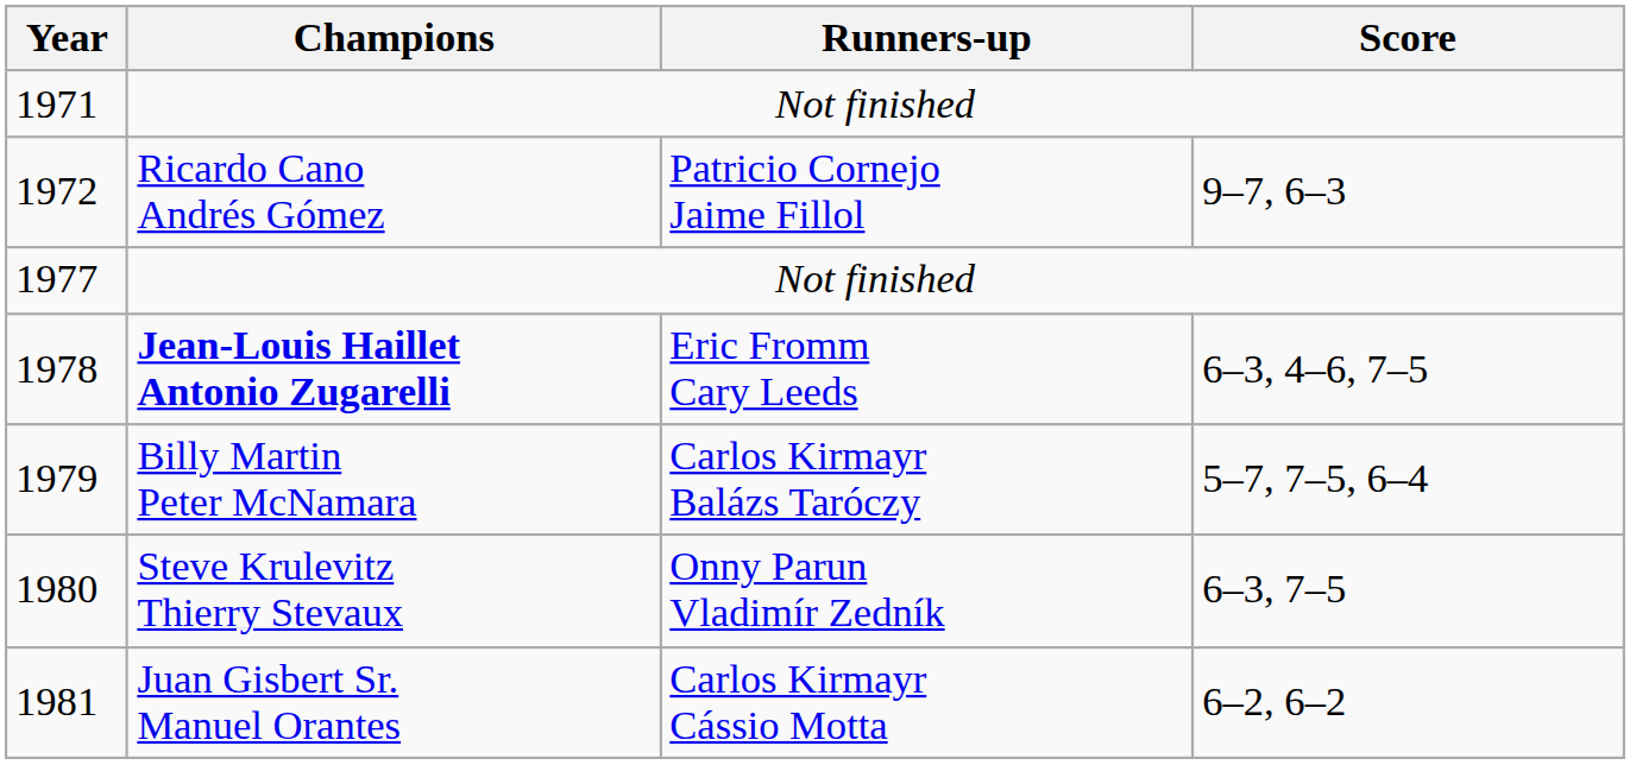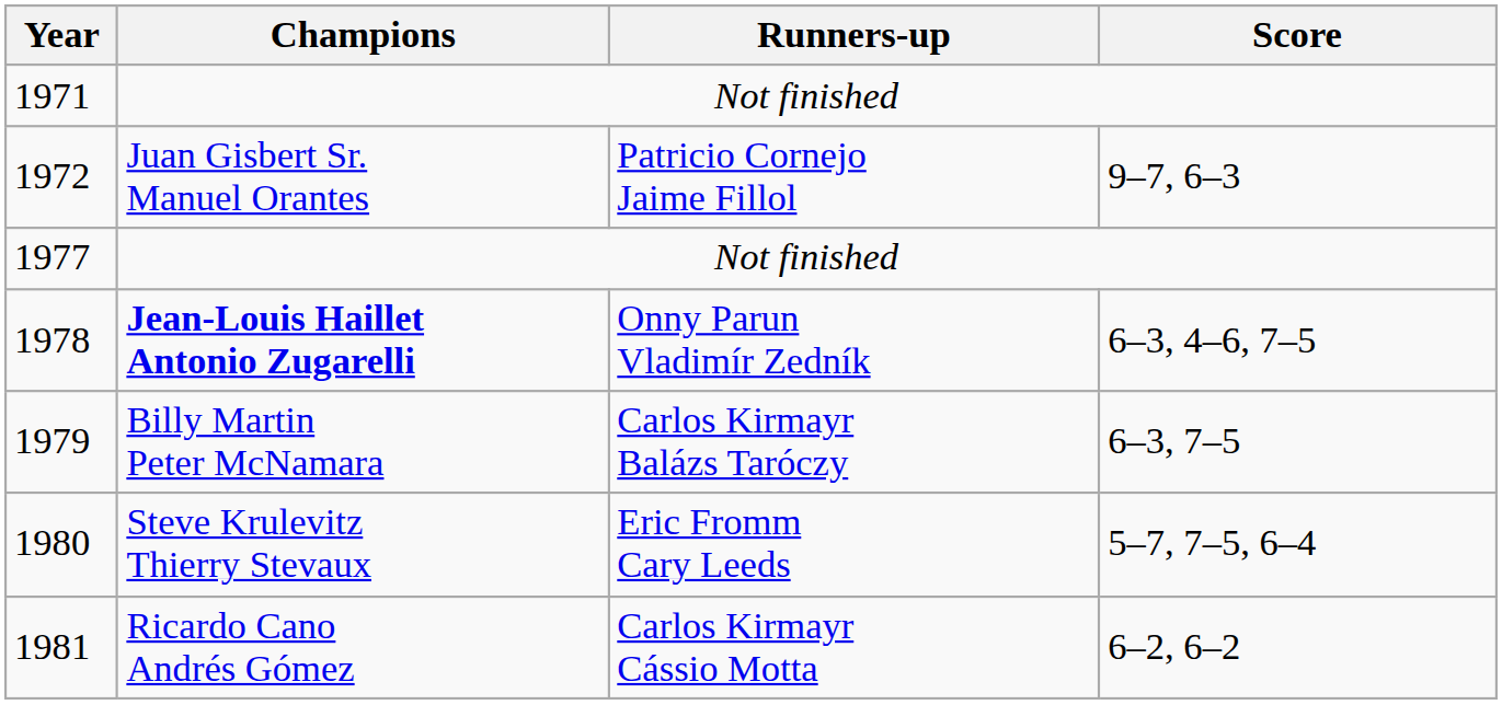 <table class="wikitable">
 <tr>
 <th style="width:40px">Year</th>
 <th style="width:200px">Champions</th>
 <th style="width:200px">Runners-up</th>
 <th style="width:160px" class="unsortable">Score</th>
 </tr>
 <tr>
 <td>1971</td>
 <td colspan=3 align=center><em>Not finished</em></td>
 </tr>
 <tr>
 <td>1972</td>
-<td> <a href='#'>Ricardo Cano</a><br> <a href='#'>Andrés Gómez</a></td>
+<td> <a href='#'>Juan Gisbert Sr.</a><br> <a href='#'>Manuel Orantes</a></td>
 <td> <a href='#'>Patricio Cornejo</a><br> <a href='#'>Jaime Fillol</a></td>
 <td>9–7, 6–3</td>
 </tr>
 <tr>
 <td>1977</td>
 <td colspan=3 align=center><em>Not finished</em></td>
 </tr>
 <tr>
 <td>1978</td>
 <td><strong> <a href='#'>Jean-Louis Haillet</a><br> <a href='#'>Antonio Zugarelli</a></strong></td>
-<td> <a href='#'>Eric Fromm</a><br> <a href='#'>Cary Leeds</a></td>
+<td> <a href='#'>Onny Parun</a><br> <a href='#'>Vladimír Zedník</a></td>
 <td>6–3, 4–6, 7–5</td>
 </tr>
 <tr>
 <td>1979</td>
 <td> <a href='#'>Billy Martin</a><br> <a href='#'>Peter McNamara</a></td>
 <td> <a href='#'>Carlos Kirmayr</a><br> <a href='#'>Balázs Taróczy</a></td>
-<td>5–7, 7–5, 6–4</td>
+<td>6–3, 7–5</td>
 </tr>
 <tr>
 <td>1980</td>
 <td> <a href='#'>Steve Krulevitz</a><br> <a href='#'>Thierry Stevaux</a></td>
-<td> <a href='#'>Onny Parun</a><br> <a href='#'>Vladimír Zedník</a></td>
-<td>6–3, 7–5</td>
+<td> <a href='#'>Eric Fromm</a><br> <a href='#'>Cary Leeds</a></td>
+<td>5–7, 7–5, 6–4</td>
 </tr>
 <tr>
 <td>1981</td>
-<td> <a href='#'>Juan Gisbert Sr.</a><br> <a href='#'>Manuel Orantes</a></td>
+<td> <a href='#'>Ricardo Cano</a><br> <a href='#'>Andrés Gómez</a></td>
 <td> <a href='#'>Carlos Kirmayr</a><br> <a href='#'>Cássio Motta</a></td>
 <td>6–2, 6–2</td>
 </tr>
 </table>
